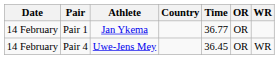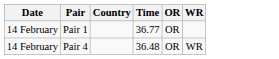 <table class="wikitable" style="text-align:center">
 <tr>
 <th>Date</th>
 <th>Pair</th>
-<th>Athlete</th>
 <th>Country</th>
 <th>Time</th>
 <th>OR</th>
 <th>WR</th>
 </tr>
 <tr>
 <td>14 February</td>
 <td>Pair 1</td>
-<td><a href='#'>Jan Ykema</a></td>
 <td></td>
 <td>36.77</td>
 <td>OR</td>
 <td></td>
 </tr>
 <tr>
 <td>14 February</td>
 <td>Pair 4</td>
-<td><a href='#'>Uwe-Jens Mey</a></td>
 <td></td>
-<td>36.45</td>
+<td>36.48</td>
 <td>OR</td>
 <td>WR</td>
 </tr>
 </table>
